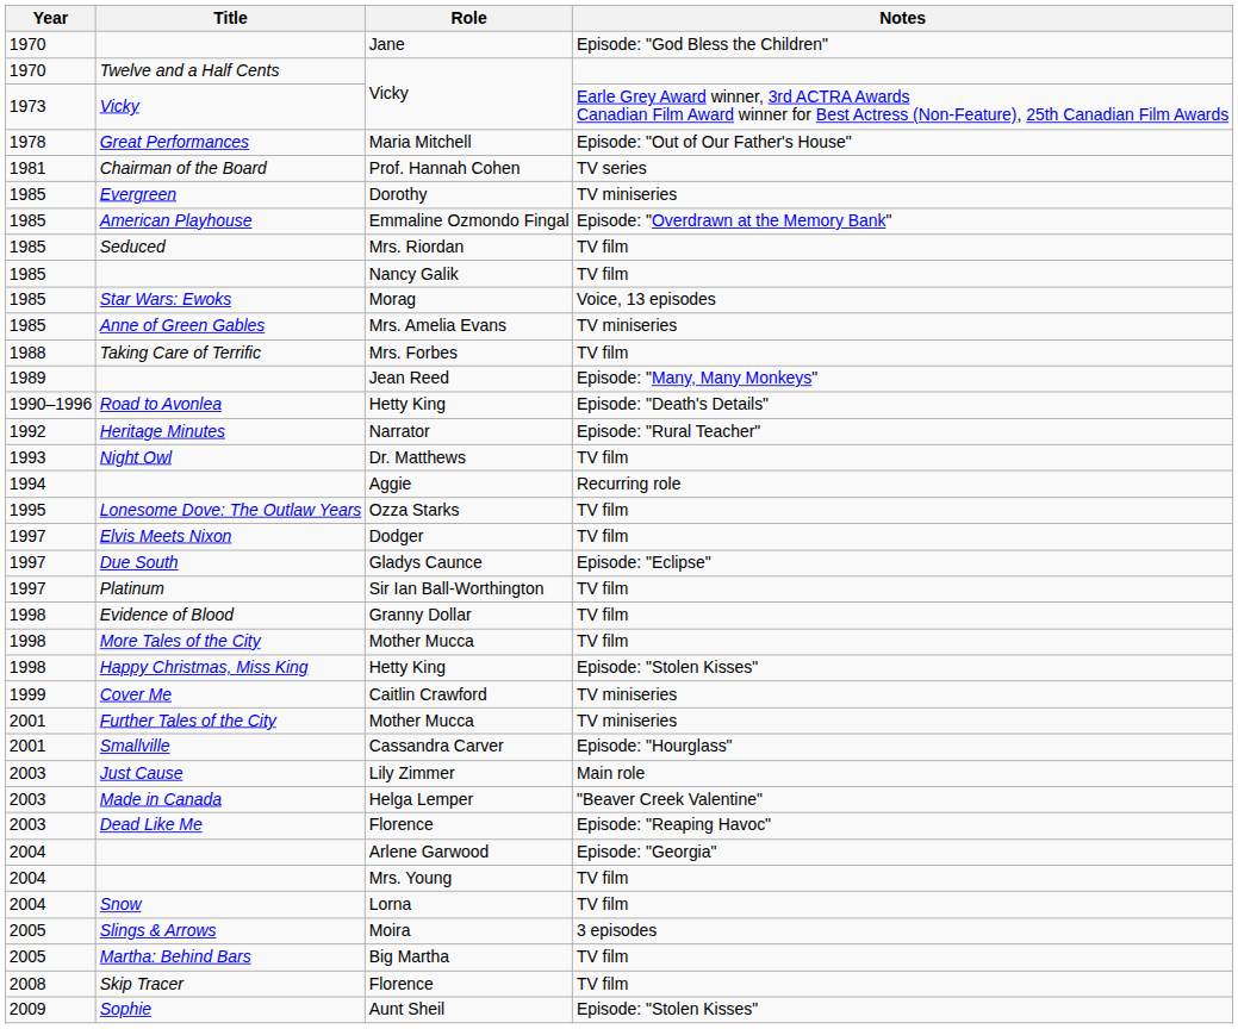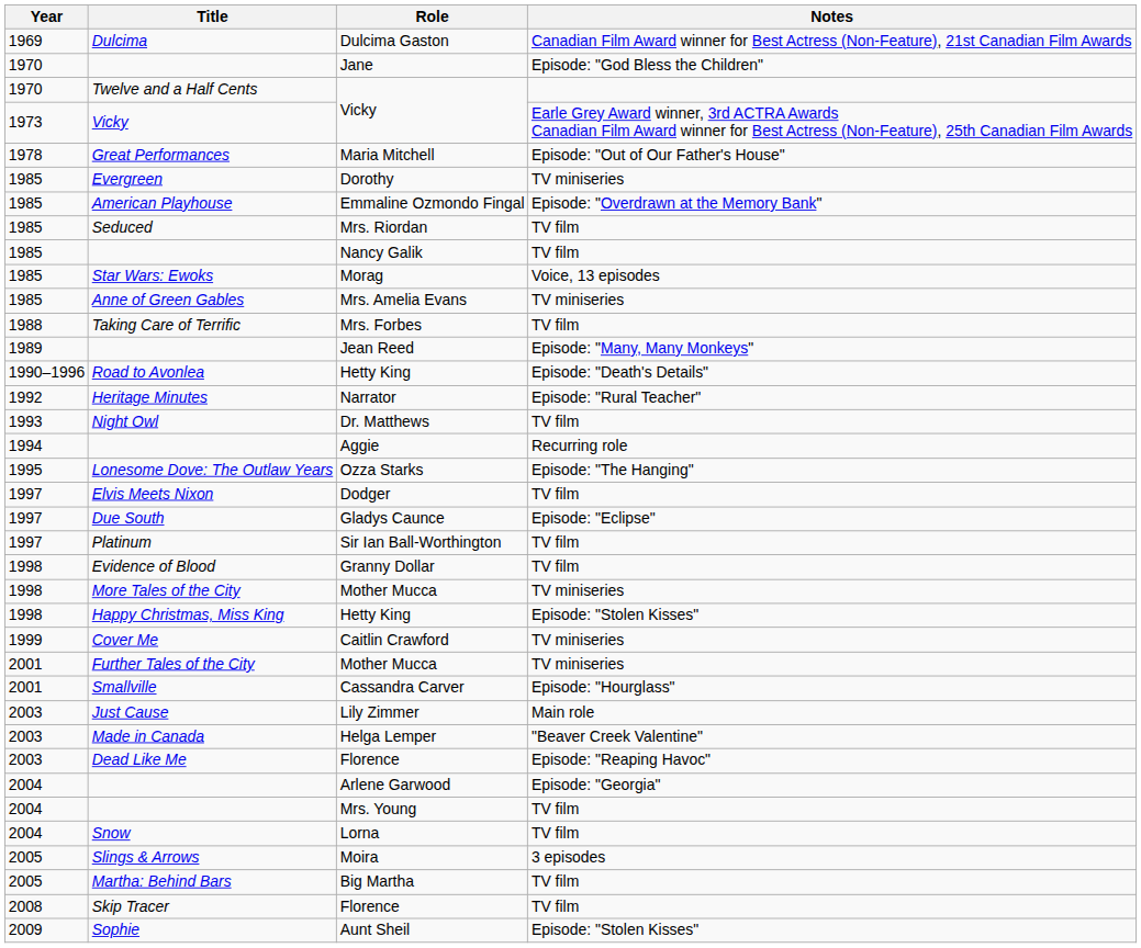 <table class="wikitable sortable">
 <tr>
 <th>Year</th>
 <th>Title</th>
 <th>Role</th>
 <th class="unsortable">Notes</th>
+</tr>
+<tr>
+<td>1969</td>
+<td><em><a href='#'>Dulcima</a></em></td>
+<td>Dulcima Gaston</td>
+<td><a href='#'>Canadian Film Award</a> winner for <a href='#'>Best Actress (Non-Feature)</a>, <a href='#'>21st Canadian Film Awards</a></td>
 </tr>
 <tr>
 <td>1970</td>
 <td><em></em></td>
 <td>Jane</td>
 <td>Episode: "God Bless the Children"</td>
 </tr>
 <tr>
 <td>1970</td>
 <td><em>Twelve and a Half Cents</em></td>
 <td rowspan=2>Vicky</td>
 <td></td>
 </tr>
 <tr>
 <td>1973</td>
 <td><em><a href='#'>Vicky</a></em></td>
 <td><a href='#'>Earle Grey Award</a> winner, <a href='#'>3rd ACTRA Awards</a><br><a href='#'>Canadian Film Award</a> winner for <a href='#'>Best Actress (Non-Feature)</a>, <a href='#'>25th Canadian Film Awards</a></td>
 </tr>
 <tr>
 <td>1978</td>
 <td><em><a href='#'>Great Performances</a></em></td>
 <td>Maria Mitchell</td>
 <td>Episode: "Out of Our Father's House"</td>
-</tr>
-<tr>
-<td>1981</td>
-<td><em>Chairman of the Board</em></td>
-<td>Prof. Hannah Cohen</td>
-<td>TV series</td>
 </tr>
 <tr>
 <td>1985</td>
 <td><em><a href='#'>Evergreen</a></em></td>
 <td>Dorothy</td>
 <td>TV miniseries</td>
 </tr>
 <tr>
 <td>1985</td>
 <td><em><a href='#'>American Playhouse</a></em></td>
 <td>Emmaline Ozmondo Fingal</td>
 <td>Episode: "<a href='#'>Overdrawn at the Memory Bank</a>"</td>
 </tr>
 <tr>
 <td>1985</td>
 <td><em>Seduced</em></td>
 <td>Mrs. Riordan</td>
 <td>TV film</td>
 </tr>
 <tr>
 <td>1985</td>
 <td><em></em></td>
 <td>Nancy Galik</td>
 <td>TV film</td>
 </tr>
 <tr>
 <td>1985</td>
 <td><em><a href='#'>Star Wars: Ewoks</a></em></td>
 <td>Morag</td>
 <td>Voice, 13 episodes</td>
 </tr>
 <tr>
 <td>1985</td>
 <td><em><a href='#'>Anne of Green Gables</a></em></td>
 <td>Mrs. Amelia Evans</td>
 <td>TV miniseries</td>
 </tr>
 <tr>
 <td>1988</td>
 <td><em>Taking Care of Terrific</em></td>
 <td>Mrs. Forbes</td>
 <td>TV film</td>
 </tr>
 <tr>
 <td>1989</td>
 <td><em></em></td>
 <td>Jean Reed</td>
 <td>Episode: "<a href='#'>Many, Many Monkeys</a>"</td>
 </tr>
 <tr>
 <td>1990–1996</td>
 <td><em><a href='#'>Road to Avonlea</a></em></td>
 <td>Hetty King</td>
 <td>Episode: "Death's Details"</td>
 </tr>
 <tr>
 <td>1992</td>
 <td><em><a href='#'>Heritage Minutes</a></em></td>
 <td>Narrator</td>
 <td>Episode: "Rural Teacher"</td>
 </tr>
 <tr>
 <td>1993</td>
 <td><em><a href='#'>Night Owl</a></em></td>
 <td>Dr. Matthews</td>
 <td>TV film</td>
 </tr>
 <tr>
 <td>1994</td>
 <td><em></em></td>
 <td>Aggie</td>
 <td>Recurring role</td>
 </tr>
 <tr>
 <td>1995</td>
 <td><em><a href='#'>Lonesome Dove: The Outlaw Years</a></em></td>
 <td>Ozza Starks</td>
-<td>TV film</td>
+<td>Episode: "The Hanging"</td>
 </tr>
 <tr>
 <td>1997</td>
 <td><em><a href='#'>Elvis Meets Nixon</a></em></td>
 <td>Dodger</td>
 <td>TV film</td>
 </tr>
 <tr>
 <td>1997</td>
 <td><em><a href='#'>Due South</a></em></td>
 <td>Gladys Caunce</td>
 <td>Episode: "Eclipse"</td>
 </tr>
 <tr>
 <td>1997</td>
 <td><em>Platinum</em></td>
 <td>Sir Ian Ball-Worthington</td>
 <td>TV film</td>
 </tr>
 <tr>
 <td>1998</td>
 <td><em>Evidence of Blood</em></td>
 <td>Granny Dollar</td>
 <td>TV film</td>
 </tr>
 <tr>
 <td>1998</td>
 <td><em><a href='#'>More Tales of the City</a></em></td>
 <td>Mother Mucca</td>
-<td>TV film</td>
+<td>TV miniseries</td>
 </tr>
 <tr>
 <td>1998</td>
 <td><em><a href='#'>Happy Christmas, Miss King</a></em></td>
 <td>Hetty King</td>
 <td>Episode: "Stolen Kisses"</td>
 </tr>
 <tr>
 <td>1999</td>
 <td><em><a href='#'>Cover Me</a></em></td>
 <td>Caitlin Crawford</td>
 <td>TV miniseries</td>
 </tr>
 <tr>
 <td>2001</td>
 <td><em><a href='#'>Further Tales of the City</a></em></td>
 <td>Mother Mucca</td>
 <td>TV miniseries</td>
 </tr>
 <tr>
 <td>2001</td>
 <td><em><a href='#'>Smallville</a></em></td>
 <td>Cassandra Carver</td>
 <td>Episode: "Hourglass"</td>
 </tr>
 <tr>
 <td>2003</td>
 <td><em><a href='#'>Just Cause</a></em></td>
 <td>Lily Zimmer</td>
 <td>Main role</td>
 </tr>
 <tr>
 <td>2003</td>
 <td><em><a href='#'>Made in Canada</a></em></td>
 <td>Helga Lemper</td>
 <td>"Beaver Creek Valentine"</td>
 </tr>
 <tr>
 <td>2003</td>
 <td><em><a href='#'>Dead Like Me</a></em></td>
 <td>Florence</td>
 <td>Episode: "Reaping Havoc"</td>
 </tr>
 <tr>
 <td>2004</td>
 <td><em></em></td>
 <td>Arlene Garwood</td>
 <td>Episode: "Georgia"</td>
 </tr>
 <tr>
 <td>2004</td>
 <td><em></em></td>
 <td>Mrs. Young</td>
 <td>TV film</td>
 </tr>
 <tr>
 <td>2004</td>
 <td><em><a href='#'>Snow</a></em></td>
 <td>Lorna</td>
 <td>TV film</td>
 </tr>
 <tr>
 <td>2005</td>
 <td><em><a href='#'>Slings & Arrows</a></em></td>
 <td>Moira</td>
 <td>3 episodes</td>
 </tr>
 <tr>
 <td>2005</td>
 <td><em><a href='#'>Martha: Behind Bars</a></em></td>
 <td>Big Martha</td>
 <td>TV film</td>
 </tr>
 <tr>
 <td>2008</td>
 <td><em>Skip Tracer</em></td>
 <td>Florence</td>
 <td>TV film</td>
 </tr>
 <tr>
 <td>2009</td>
 <td><em><a href='#'>Sophie</a></em></td>
 <td>Aunt Sheil</td>
 <td>Episode: "Stolen Kisses"</td>
 </tr>
 </table>
